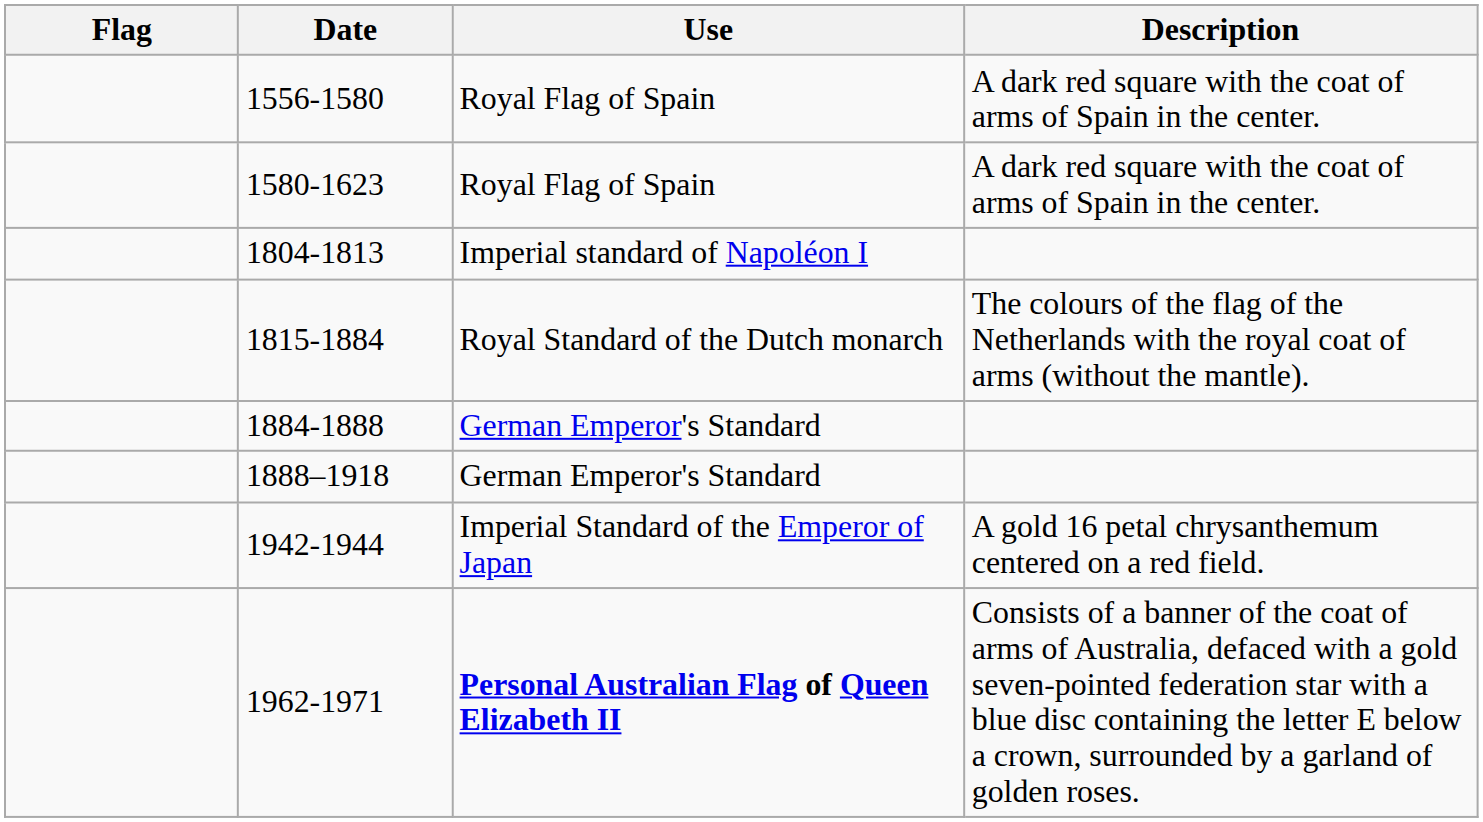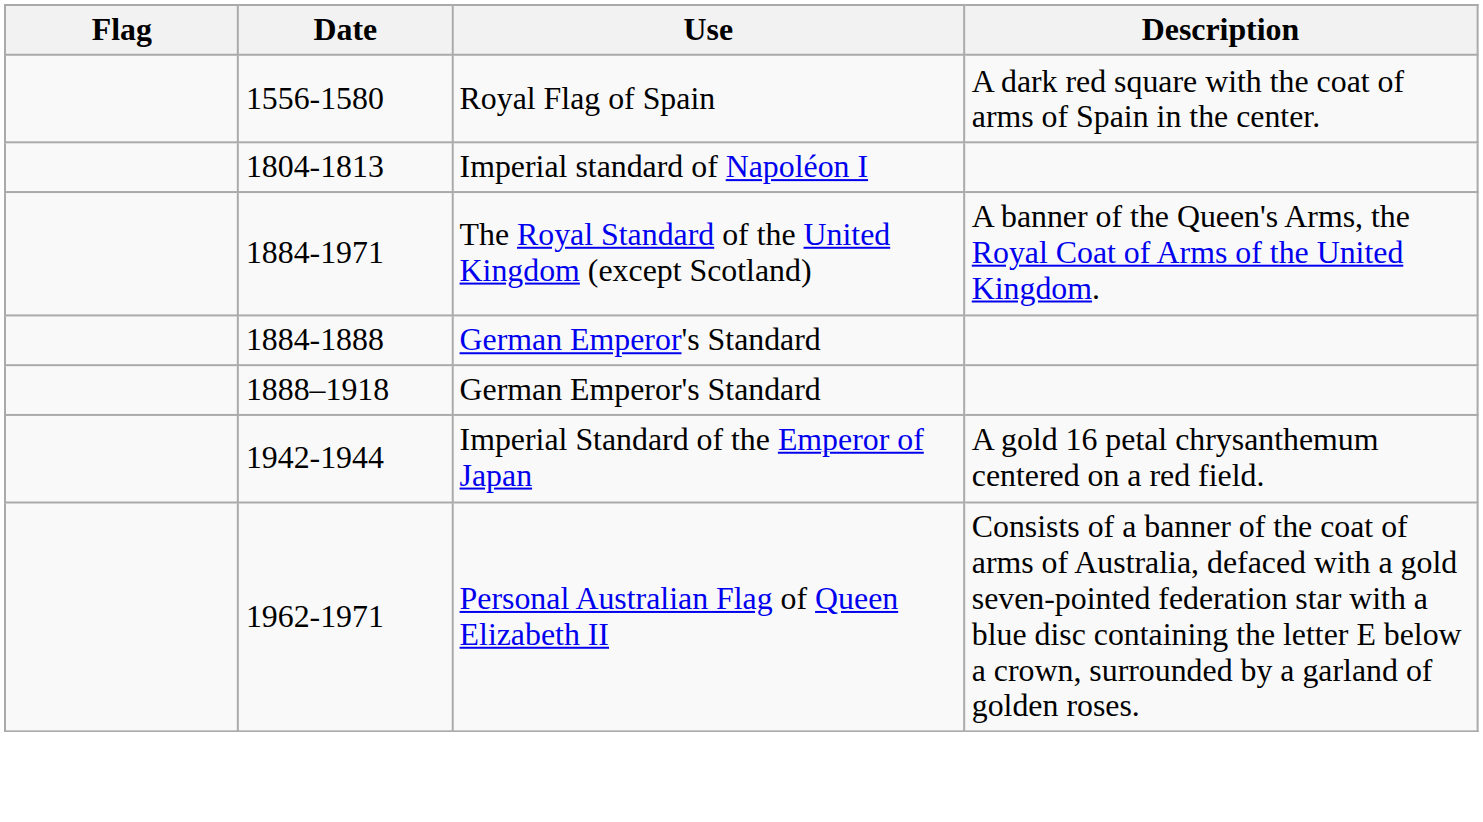 <table class="wikitable">
 <tr>
 <th style="width:110px;">Flag</th>
 <th style="width:100px;">Date</th>
 <th style="width:250px;">Use</th>
 <th style="width:250px;">Description</th>
 </tr>
 <tr>
 <td></td>
 <td>1556-1580</td>
 <td>Royal Flag of Spain</td>
 <td>A dark red square with the coat of arms of Spain in the center.</td>
 </tr>
 <tr>
 <td></td>
-<td>1580-1623</td>
-<td>Royal Flag of Spain</td>
-<td>A dark red square with the coat of arms of Spain in the center.</td>
-</tr>
-<tr>
-<td></td>
 <td>1804-1813</td>
 <td>Imperial standard of <a href='#'>Napoléon I</a></td>
 <td></td>
 </tr>
 <tr>
 <td></td>
-<td>1815-1884</td>
-<td>Royal Standard of the Dutch monarch</td>
-<td>The colours of the flag of the Netherlands with the royal coat of arms (without the mantle).</td>
+<td>1884-1971</td>
+<td>The <a href='#'>Royal Standard</a> of the <a href='#'>United Kingdom</a> (except Scotland)</td>
+<td>A banner of the Queen's Arms, the <a href='#'>Royal Coat of Arms of the United Kingdom</a>.</td>
 </tr>
 <tr>
 <td></td>
 <td>1884-1888</td>
 <td><a href='#'>German Emperor</a>'s Standard</td>
 <td></td>
 </tr>
 <tr>
 <td></td>
 <td>1888–1918</td>
 <td>German Emperor's Standard</td>
 <td></td>
 </tr>
 <tr>
 <td></td>
 <td>1942-1944</td>
 <td>Imperial Standard of the <a href='#'>Emperor of Japan</a></td>
 <td>A gold 16 petal chrysanthemum centered on a red field.</td>
 </tr>
 <tr>
 <td></td>
 <td>1962-1971</td>
-<td><strong><a href='#'>Personal Australian Flag</a> of <a href='#'>Queen Elizabeth II</a></strong></td>
+<td><a href='#'>Personal Australian Flag</a> of <a href='#'>Queen Elizabeth II</a></td>
 <td>Consists of a banner of the coat of arms of Australia, defaced with a gold seven-pointed federation star with a blue disc containing the letter E below a crown, surrounded by a garland of golden roses.</td>
 </tr>
 </table>
